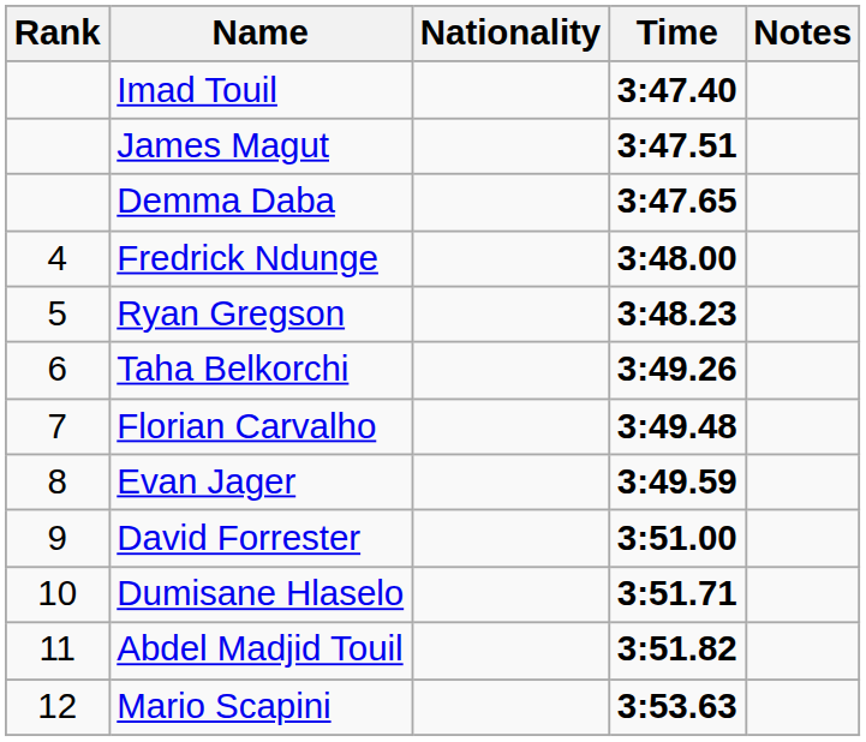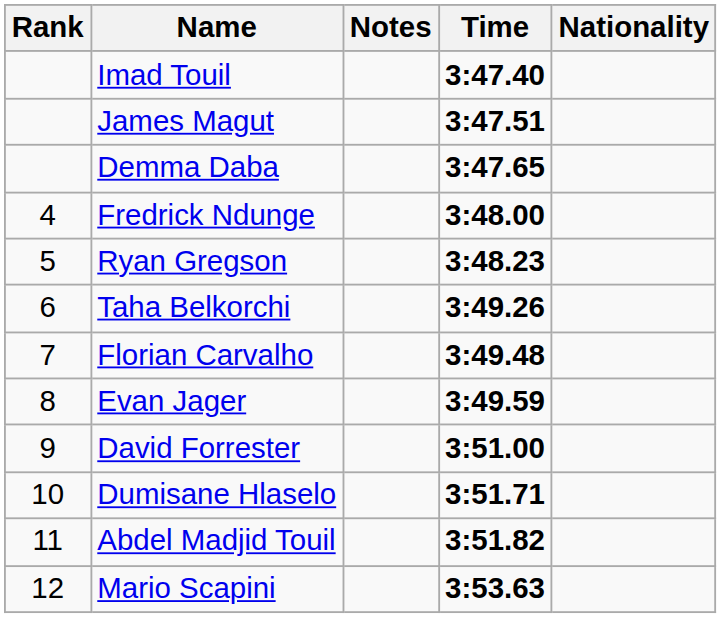 <table class="wikitable sortable" style="text-align:center">
 <tr>
 <th>Rank</th>
 <th>Name</th>
+<th>Notes</th>
+<th>Time</th>
 <th>Nationality</th>
-<th>Time</th>
-<th>Notes</th>
 </tr>
 <tr>
 <td></td>
 <td align=left><a href='#'>Imad Touil</a></td>
+<td></td>
+<td><strong>3:47.40</strong></td>
 <td align=left></td>
-<td><strong>3:47.40</strong></td>
-<td></td>
 </tr>
 <tr>
 <td></td>
 <td align=left><a href='#'>James Magut</a></td>
+<td></td>
+<td><strong>3:47.51</strong></td>
 <td align=left></td>
-<td><strong>3:47.51</strong></td>
-<td></td>
 </tr>
 <tr>
 <td></td>
 <td align=left><a href='#'>Demma Daba</a></td>
+<td></td>
+<td><strong>3:47.65</strong></td>
 <td align=left></td>
-<td><strong>3:47.65</strong></td>
-<td></td>
 </tr>
 <tr>
 <td>4</td>
 <td align=left><a href='#'>Fredrick Ndunge</a></td>
+<td></td>
+<td><strong>3:48.00</strong></td>
 <td align=left></td>
-<td><strong>3:48.00</strong></td>
-<td></td>
 </tr>
 <tr>
 <td>5</td>
 <td align=left><a href='#'>Ryan Gregson</a></td>
+<td></td>
+<td><strong>3:48.23</strong></td>
 <td align=left></td>
-<td><strong>3:48.23</strong></td>
-<td></td>
 </tr>
 <tr>
 <td>6</td>
 <td align=left><a href='#'>Taha Belkorchi</a></td>
+<td></td>
+<td><strong>3:49.26</strong></td>
 <td align=left></td>
-<td><strong>3:49.26</strong></td>
-<td></td>
 </tr>
 <tr>
 <td>7</td>
 <td align=left><a href='#'>Florian Carvalho</a></td>
+<td></td>
+<td><strong>3:49.48</strong></td>
 <td align=left></td>
-<td><strong>3:49.48</strong></td>
-<td></td>
 </tr>
 <tr>
 <td>8</td>
 <td align=left><a href='#'>Evan Jager</a></td>
+<td></td>
+<td><strong>3:49.59</strong></td>
 <td align=left></td>
-<td><strong>3:49.59</strong></td>
-<td></td>
 </tr>
 <tr>
 <td>9</td>
 <td align=left><a href='#'>David Forrester</a></td>
+<td></td>
+<td><strong>3:51.00</strong></td>
 <td align=left></td>
-<td><strong>3:51.00</strong></td>
-<td></td>
 </tr>
 <tr>
 <td>10</td>
 <td align=left><a href='#'>Dumisane Hlaselo</a></td>
+<td></td>
+<td><strong>3:51.71</strong></td>
 <td align=left></td>
-<td><strong>3:51.71</strong></td>
-<td></td>
 </tr>
 <tr>
 <td>11</td>
 <td align=left><a href='#'>Abdel Madjid Touil</a></td>
+<td></td>
+<td><strong>3:51.82</strong></td>
 <td align=left></td>
-<td><strong>3:51.82</strong></td>
-<td></td>
 </tr>
 <tr>
 <td>12</td>
 <td align=left><a href='#'>Mario Scapini</a></td>
+<td></td>
+<td><strong>3:53.63</strong></td>
 <td align=left></td>
-<td><strong>3:53.63</strong></td>
-<td></td>
 </tr>
 </table>
